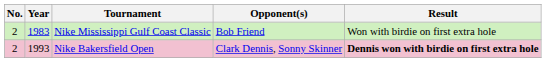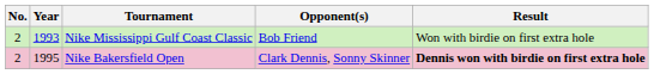 <table class="wikitable" style="font-size:95%;">
 <tr>
 <th>No.</th>
 <th>Year</th>
 <th>Tournament</th>
 <th>Opponent(s)</th>
 <th>Result</th>
 </tr>
 <tr style="background:#D0F0C0;">
 <td align=center>2</td>
-<td><a href='#'>1983</a></td>
+<td><a href='#'>1993</a></td>
 <td><a href='#'>Nike Mississippi Gulf Coast Classic</a></td>
 <td> <a href='#'>Bob Friend</a></td>
 <td>Won with birdie on first extra hole</td>
 </tr>
 <tr style="background:#F2C1D1;">
 <td align=center>2</td>
-<td>1993</td>
+<td>1995</td>
 <td><a href='#'>Nike Bakersfield Open</a></td>
 <td> <a href='#'>Clark Dennis</a>,  <a href='#'>Sonny Skinner</a></td>
 <td><strong>Dennis won with birdie on first extra hole</strong></td>
 </tr>
 </table>
